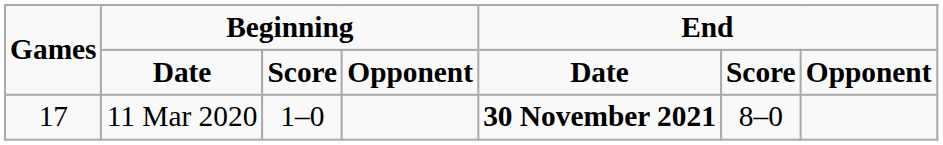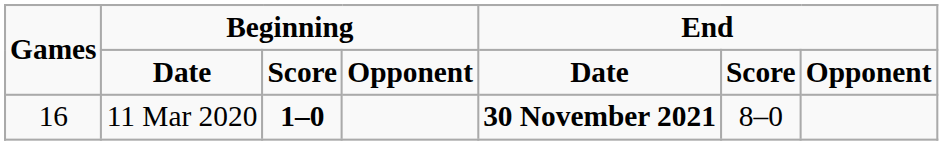 <table border="1" cellpadding="2" cellspacing="0" style="background:#f9f9f9; border:1px #aaa solid; border-collapse:collapse; font-size:90%; text-align:center;">
 <tr>
 <th rowspan=2>Games</th>
 <th colspan="3">Beginning</th>
 <th colspan="3">End</th>
 </tr>
 <tr>
 <th>Date</th>
 <th>Score</th>
 <th>Opponent</th>
 <th>Date</th>
 <th>Score</th>
 <th>Opponent</th>
 </tr>
 <tr>
-<td style="text-align:center;">17</td>
+<td style="text-align:center;">16</td>
 <td style="text-align:center;">11 Mar 2020</td>
-<td style="text-align:center;">1–0</td>
+<td style="text-align:center;"><strong>1–0</strong></td>
 <td style="text-align:center;"></td>
 <td style="text-align:center;"><strong>30 November 2021</strong></td>
 <td style="text-align:center;">8–0</td>
 <td style="text-align:center;"></td>
 </tr>
 </table>
